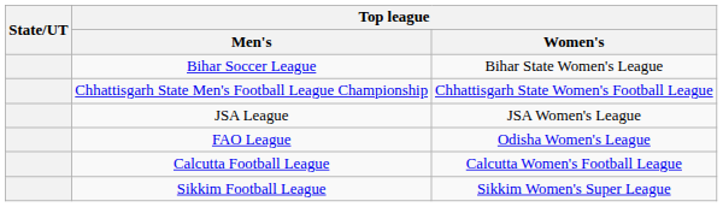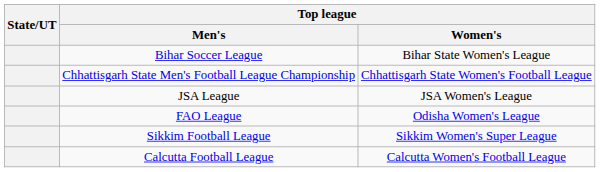 <table class="wikitable" style="text-align:center">
 <tr>
 <th rowspan="2">State/UT</th>
 <th colspan=2>Top league</th>
 </tr>
 <tr>
 <th>Men's</th>
 <th>Women's</th>
 </tr>
 <tr>
 <th></th>
 <td><a href='#'>Bihar Soccer League</a></td>
 <td>Bihar State Women's League</td>
 </tr>
 <tr>
 <th></th>
 <td><a href='#'>Chhattisgarh State Men's Football League Championship</a></td>
 <td><a href='#'>Chhattisgarh State Women's Football League</a></td>
 </tr>
 <tr>
 <th></th>
 <td>JSA League</td>
 <td>JSA Women's League</td>
 </tr>
 <tr>
 <th></th>
 <td><a href='#'>FAO League</a></td>
 <td><a href='#'>Odisha Women's League</a></td>
 </tr>
 <tr>
 <th></th>
+<td><a href='#'>Sikkim Football League</a></td>
+<td><a href='#'>Sikkim Women's Super League</a></td>
+</tr>
+<tr>
+<th></th>
 <td><a href='#'>Calcutta Football League</a></td>
 <td><a href='#'>Calcutta Women's Football League</a></td>
 </tr>
-<tr>
-<th></th>
-<td><a href='#'>Sikkim Football League</a></td>
-<td><a href='#'>Sikkim Women's Super League</a></td>
-</tr>
 </table>
